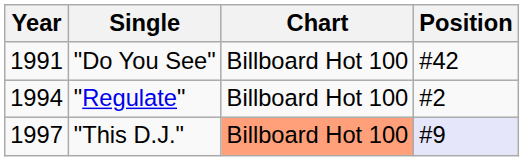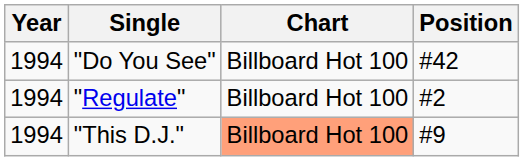 <table class="wikitable">
 <tr>
 <th align="left">Year</th>
 <th align="left">Single</th>
 <th align="left">Chart</th>
 <th align="left">Position</th>
 </tr>
 <tr>
-<td align="left">1991</td>
+<td align="left">1994</td>
 <td align="left">"Do You See"</td>
 <td align="left">Billboard Hot 100</td>
 <td align="left">#42</td>
 </tr>
 <tr>
 <td align="left">1994</td>
 <td align="left">"<a href='#'>Regulate</a>"</td>
 <td align="left">Billboard Hot 100</td>
 <td align="left">#2</td>
 </tr>
 <tr>
-<td align="left">1997</td>
+<td align="left">1994</td>
 <td align="left">"This D.J."</td>
 <td align="left" style="background: lightsalmon;">Billboard Hot 100</td>
-<td align="left" style="background: lavender;">#9</td>
+<td align="left">#9</td>
 </tr>
 </table>
